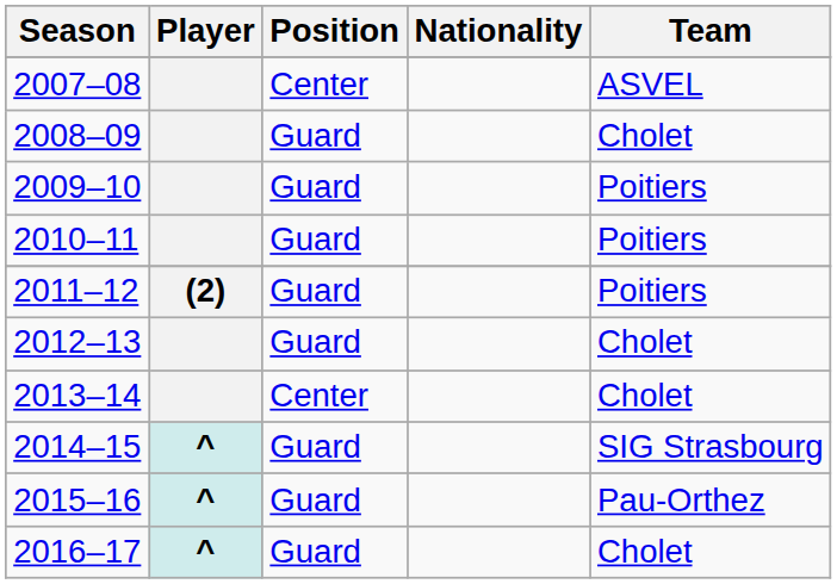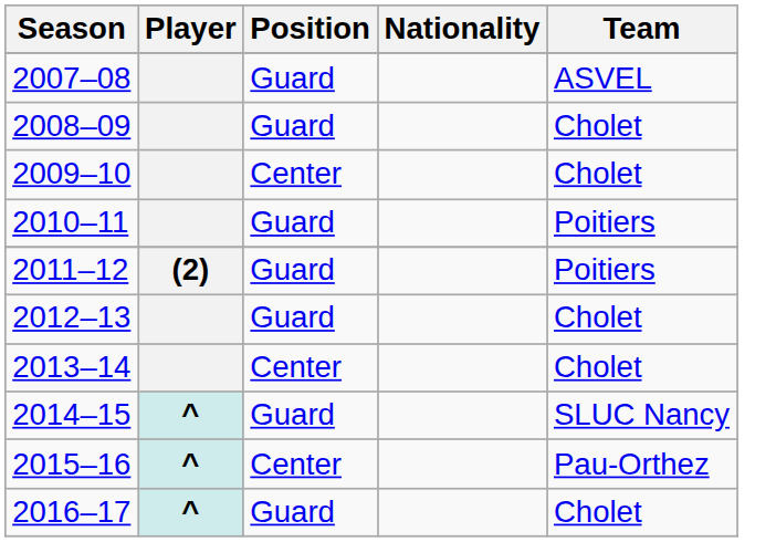 <table class="wikitable plainrowheaders sortable" summary="Season (sortable), Player (sortable), Position (sortable), Nationality (sortable) and Team (sortable)">
 <tr>
 <th scope="col">Season</th>
 <th scope="col">Player</th>
 <th scope="col">Position</th>
 <th scope="col">Nationality</th>
 <th scope="col">Team</th>
 </tr>
 <tr>
 </tr>
 <tr>
 <td><a href='#'>2007–08</a></td>
 <th scope="row"></th>
-<td><a href='#'>Center</a></td>
+<td><a href='#'>Guard</a></td>
 <td></td>
 <td><a href='#'>ASVEL</a></td>
 </tr>
 <tr>
 <td><a href='#'>2008–09</a></td>
 <th scope="row"></th>
 <td><a href='#'>Guard</a></td>
 <td></td>
 <td><a href='#'>Cholet</a></td>
 </tr>
 <tr>
 <td><a href='#'>2009–10</a></td>
 <th scope="row"></th>
-<td><a href='#'>Guard</a></td>
+<td><a href='#'>Center</a></td>
 <td></td>
-<td><a href='#'>Poitiers</a></td>
+<td><a href='#'>Cholet</a></td>
 </tr>
 <tr>
 <td><a href='#'>2010–11</a></td>
 <th scope="row"></th>
 <td><a href='#'>Guard</a></td>
 <td></td>
 <td><a href='#'>Poitiers</a></td>
 </tr>
 <tr>
 </tr>
 <tr>
 <td><a href='#'>2011–12</a></td>
 <th scope="row"> (2)</th>
 <td><a href='#'>Guard</a></td>
 <td></td>
 <td><a href='#'>Poitiers</a></td>
 </tr>
 <tr>
 <td><a href='#'>2012–13</a></td>
 <th scope="row"></th>
 <td><a href='#'>Guard</a></td>
 <td></td>
 <td><a href='#'>Cholet</a></td>
 </tr>
 <tr>
 <td><a href='#'>2013–14</a></td>
 <th scope="row"></th>
 <td><a href='#'>Center</a></td>
 <td></td>
 <td><a href='#'>Cholet</a></td>
 </tr>
 <tr>
 <td><a href='#'>2014–15</a></td>
 <th scope="row" style="background-color:#CFECEC;">^</th>
 <td><a href='#'>Guard</a></td>
 <td></td>
-<td><a href='#'>SIG Strasbourg</a></td>
+<td><a href='#'>SLUC Nancy</a></td>
 </tr>
 <tr>
 <td><a href='#'>2015–16</a></td>
 <th scope="row" style="background-color:#CFECEC;">^</th>
-<td><a href='#'>Guard</a></td>
+<td><a href='#'>Center</a></td>
 <td></td>
 <td><a href='#'>Pau-Orthez</a></td>
 </tr>
 <tr>
 <td><a href='#'>2016–17</a></td>
 <th scope="row" style="background-color:#CFECEC;">^</th>
 <td><a href='#'>Guard</a></td>
 <td></td>
 <td><a href='#'>Cholet</a></td>
 </tr>
 </table>
